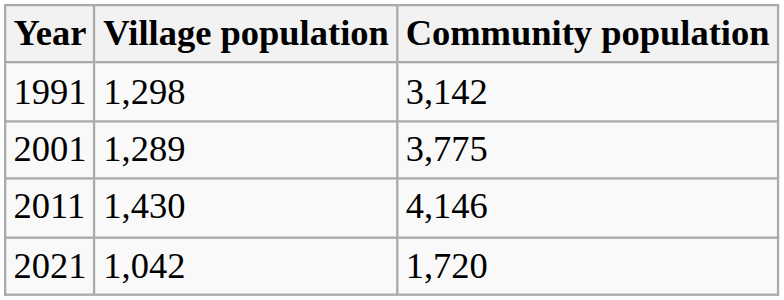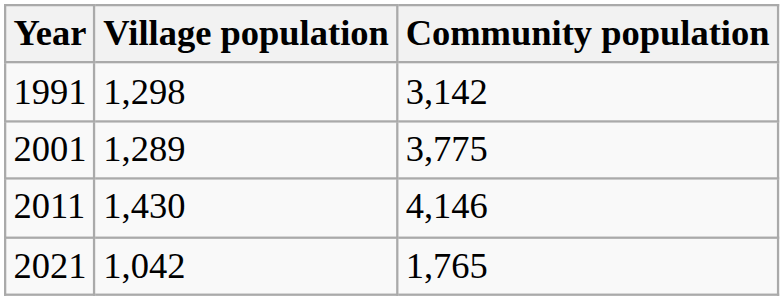 <table class=wikitable>
 <tr>
 <th>Year</th>
 <th>Village population</th>
 <th>Community population</th>
 </tr>
 <tr>
 <td>1991</td>
 <td>1,298</td>
 <td>3,142</td>
 </tr>
 <tr>
 <td>2001</td>
 <td>1,289</td>
 <td>3,775</td>
 </tr>
 <tr>
 <td>2011</td>
 <td>1,430</td>
 <td>4,146</td>
 </tr>
 <tr>
 <td>2021</td>
 <td>1,042</td>
-<td>1,720</td>
+<td>1,765</td>
 </tr>
 </table>
